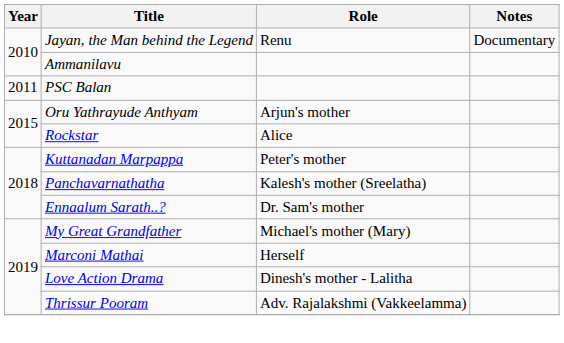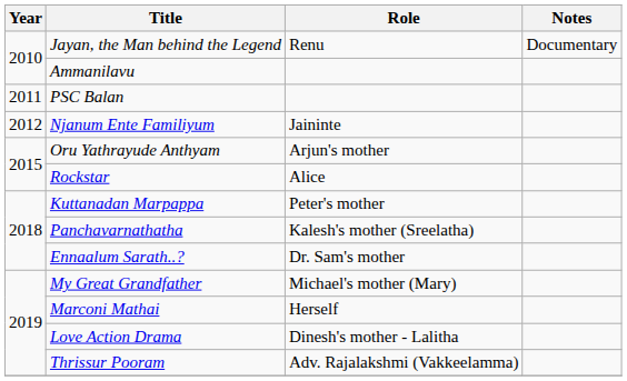 <table class="wikitable sortable">
 <tr>
 <th scope="col">Year</th>
 <th scope="col">Title</th>
 <th scope="col">Role</th>
 <th scope="col" class="unsortable">Notes</th>
 </tr>
 <tr>
 <td rowspan=2>2010</td>
 <td><em>Jayan, the Man behind the Legend</em></td>
 <td>Renu</td>
 <td>Documentary</td>
 </tr>
 <tr>
 <td><em>Ammanilavu</em></td>
 <td></td>
 <td></td>
 </tr>
 <tr>
 <td>2011</td>
 <td><em>PSC Balan</em></td>
 <td></td>
+<td></td>
+</tr>
+<tr>
+<td>2012</td>
+<td><em><a href='#'>Njanum Ente Familiyum</a></em></td>
+<td>Jaininte</td>
 <td></td>
 </tr>
 <tr>
 <td rowspan=2>2015</td>
 <td><em>Oru Yathrayude Anthyam</em></td>
 <td>Arjun's mother</td>
 <td></td>
 </tr>
 <tr>
 <td><em><a href='#'>Rockstar</a></em></td>
 <td>Alice</td>
 <td></td>
 </tr>
 <tr>
 <td rowspan=3>2018</td>
 <td><em><a href='#'>Kuttanadan Marpappa</a></em></td>
 <td>Peter's mother</td>
 <td></td>
 </tr>
 <tr>
 <td><em><a href='#'>Panchavarnathatha</a></em></td>
 <td>Kalesh's mother (Sreelatha)</td>
 <td></td>
 </tr>
 <tr>
 <td><em><a href='#'>Ennaalum Sarath..?</a></em></td>
 <td>Dr. Sam's mother</td>
 <td></td>
 </tr>
 <tr>
 <td rowspan=4>2019</td>
 <td><em><a href='#'>My Great Grandfather</a></em></td>
 <td>Michael's mother (Mary)</td>
 <td></td>
 </tr>
 <tr>
 <td><em><a href='#'>Marconi Mathai</a></em></td>
 <td>Herself</td>
 <td></td>
 </tr>
 <tr>
 <td><em><a href='#'>Love Action Drama</a></em></td>
 <td>Dinesh's mother - Lalitha</td>
 <td></td>
 </tr>
 <tr>
 <td><em><a href='#'>Thrissur Pooram</a></em></td>
 <td>Adv. Rajalakshmi (Vakkeelamma)</td>
 <td></td>
 </tr>
 <tr>
 </tr>
 </table>
